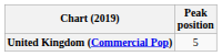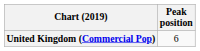 <table class="wikitable sortable plainrowheaders" style="text-align:center">
 <tr>
 <th scope="col">Chart (2019)</th>
 <th scope="col">Peak<br>position</th>
 </tr>
 <tr>
 <th scope="row">United Kingdom (<a href='#'>Commercial Pop</a>)</th>
-<td>5</td>
+<td>6</td>
 </tr>
 </table>
